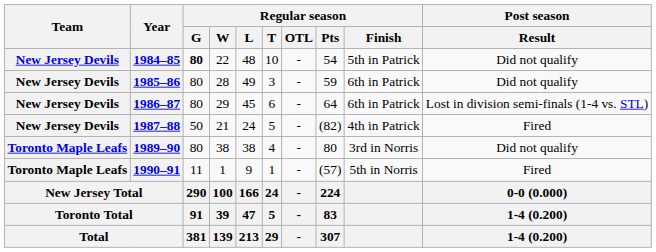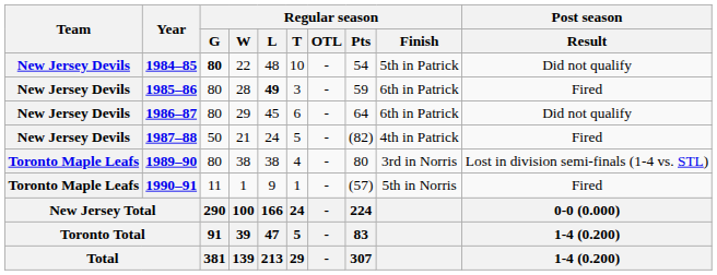 <table class="wikitable" style="font-size: 95%; text-align:center;">
 <tr>
 <th rowspan="2">Team</th>
 <th rowspan="2">Year</th>
 <th colspan="7">Regular season</th>
 <th colspan="1">Post season</th>
 </tr>
 <tr>
 <th>G</th>
 <th>W</th>
 <th>L</th>
 <th>T</th>
 <th>OTL</th>
 <th>Pts</th>
 <th>Finish</th>
 <th>Result</th>
 </tr>
 <tr>
 <th><a href='#'>New Jersey Devils</a></th>
 <th><a href='#'>1984–85</a></th>
 <td><strong>80</strong></td>
 <td>22</td>
 <td>48</td>
 <td>10</td>
 <td>-</td>
 <td>54</td>
 <td>5th in Patrick</td>
 <td>Did not qualify</td>
 </tr>
 <tr>
 <th>New Jersey Devils</th>
 <th><a href='#'>1985–86</a></th>
 <td>80</td>
 <td>28</td>
-<td>49</td>
+<td><strong>49</strong></td>
 <td>3</td>
 <td>-</td>
 <td>59</td>
 <td>6th in Patrick</td>
-<td>Did not qualify</td>
+<td>Fired</td>
 </tr>
 <tr>
 <th>New Jersey Devils</th>
 <th><a href='#'>1986–87</a></th>
 <td>80</td>
 <td>29</td>
 <td>45</td>
 <td>6</td>
 <td>-</td>
 <td>64</td>
 <td>6th in Patrick</td>
-<td>Lost in division semi-finals (1-4 vs. <a href='#'>STL</a>)</td>
+<td>Did not qualify</td>
 </tr>
 <tr>
 <th>New Jersey Devils</th>
 <th><a href='#'>1987–88</a></th>
 <td>50</td>
 <td>21</td>
 <td>24</td>
 <td>5</td>
 <td>-</td>
 <td>(82)</td>
 <td>4th in Patrick</td>
 <td>Fired</td>
 </tr>
 <tr>
 <th><a href='#'>Toronto Maple Leafs</a></th>
 <th><a href='#'>1989–90</a></th>
 <td>80</td>
 <td>38</td>
 <td>38</td>
 <td>4</td>
 <td>-</td>
 <td>80</td>
 <td>3rd in Norris</td>
-<td>Did not qualify</td>
+<td>Lost in division semi-finals (1-4 vs. <a href='#'>STL</a>)</td>
 </tr>
 <tr>
 <th>Toronto Maple Leafs</th>
 <th><a href='#'>1990–91</a></th>
 <td>11</td>
 <td>1</td>
 <td>9</td>
 <td>1</td>
 <td>-</td>
 <td>(57)</td>
 <td>5th in Norris</td>
 <td>Fired</td>
 </tr>
 <tr>
 <th colspan="2">New Jersey Total</th>
 <th>290</th>
 <th>100</th>
 <th>166</th>
 <th>24</th>
 <th>-</th>
 <th>224</th>
 <th></th>
 <th>0-0 (0.000)</th>
 </tr>
 <tr>
 <th colspan="2">Toronto Total</th>
 <th>91</th>
 <th>39</th>
 <th>47</th>
 <th>5</th>
 <th>-</th>
 <th>83</th>
 <th></th>
 <th>1-4 (0.200)</th>
 </tr>
 <tr>
 <th colspan="2">Total</th>
 <th>381</th>
 <th>139</th>
 <th>213</th>
 <th>29</th>
 <th>-</th>
 <th>307</th>
 <th></th>
 <th>1-4 (0.200)</th>
 </tr>
 </table>
